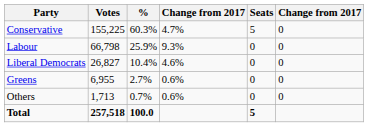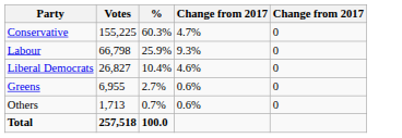 <table class="wikitable">
 <tr>
 <th>Party</th>
 <th>Votes</th>
 <th>%</th>
 <th>Change from 2017</th>
-<th>Seats</th>
 <th>Change from 2017</th>
 </tr>
 <tr>
 <td><a href='#'>Conservative</a></td>
 <td>155,225</td>
 <td>60.3%</td>
 <td>4.7%</td>
-<td>5</td>
 <td>0</td>
 </tr>
 <tr>
 <td><a href='#'>Labour</a></td>
 <td>66,798</td>
 <td>25.9%</td>
 <td>9.3%</td>
 <td>0</td>
-<td>0</td>
 </tr>
 <tr>
 <td><a href='#'>Liberal Democrats</a></td>
 <td>26,827</td>
 <td>10.4%</td>
 <td>4.6%</td>
-<td>0</td>
 <td>0</td>
 </tr>
 <tr>
 <td><a href='#'>Greens</a></td>
 <td>6,955</td>
 <td>2.7%</td>
 <td>0.6%</td>
 <td>0</td>
-<td>0</td>
 </tr>
 <tr>
 <td>Others</td>
 <td>1,713</td>
 <td>0.7%</td>
 <td>0.6%</td>
 <td>0</td>
-<td>0</td>
 </tr>
 <tr>
 <td><strong>Total</strong></td>
 <td><strong>257,518</strong></td>
 <td><strong>100.0</strong></td>
 <td></td>
-<td><strong>5</strong></td>
 <td></td>
 </tr>
 </table>
